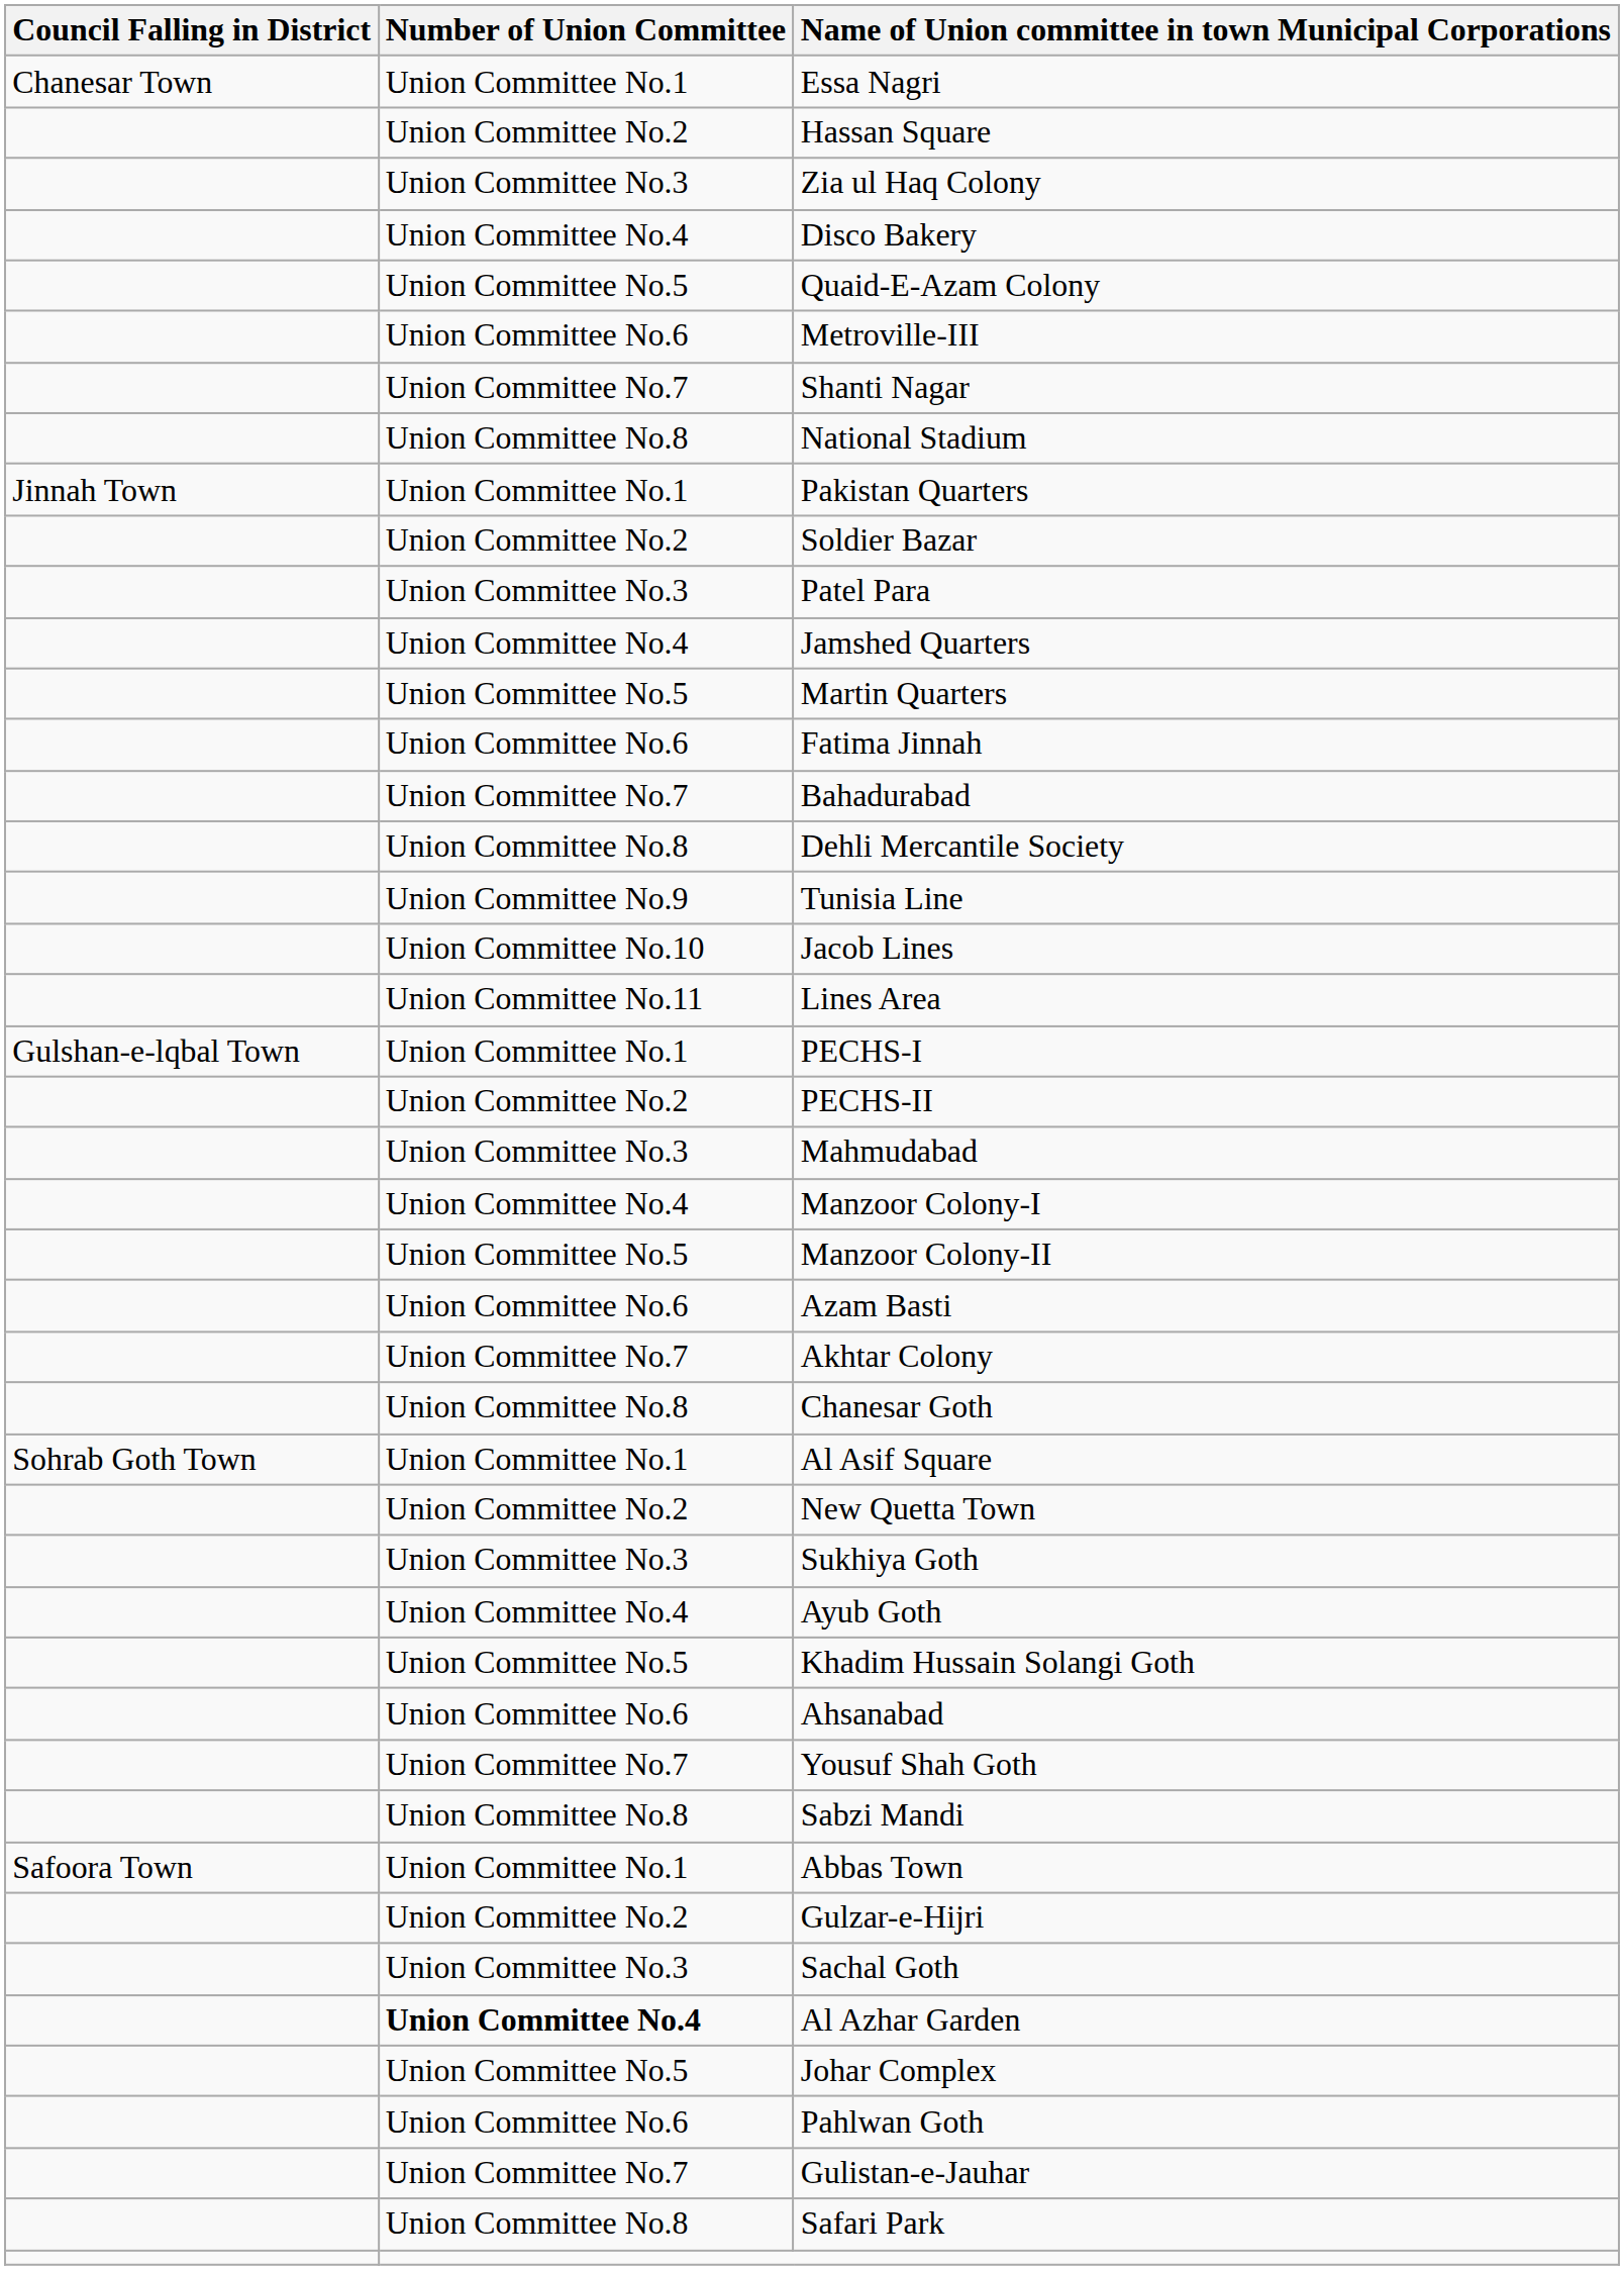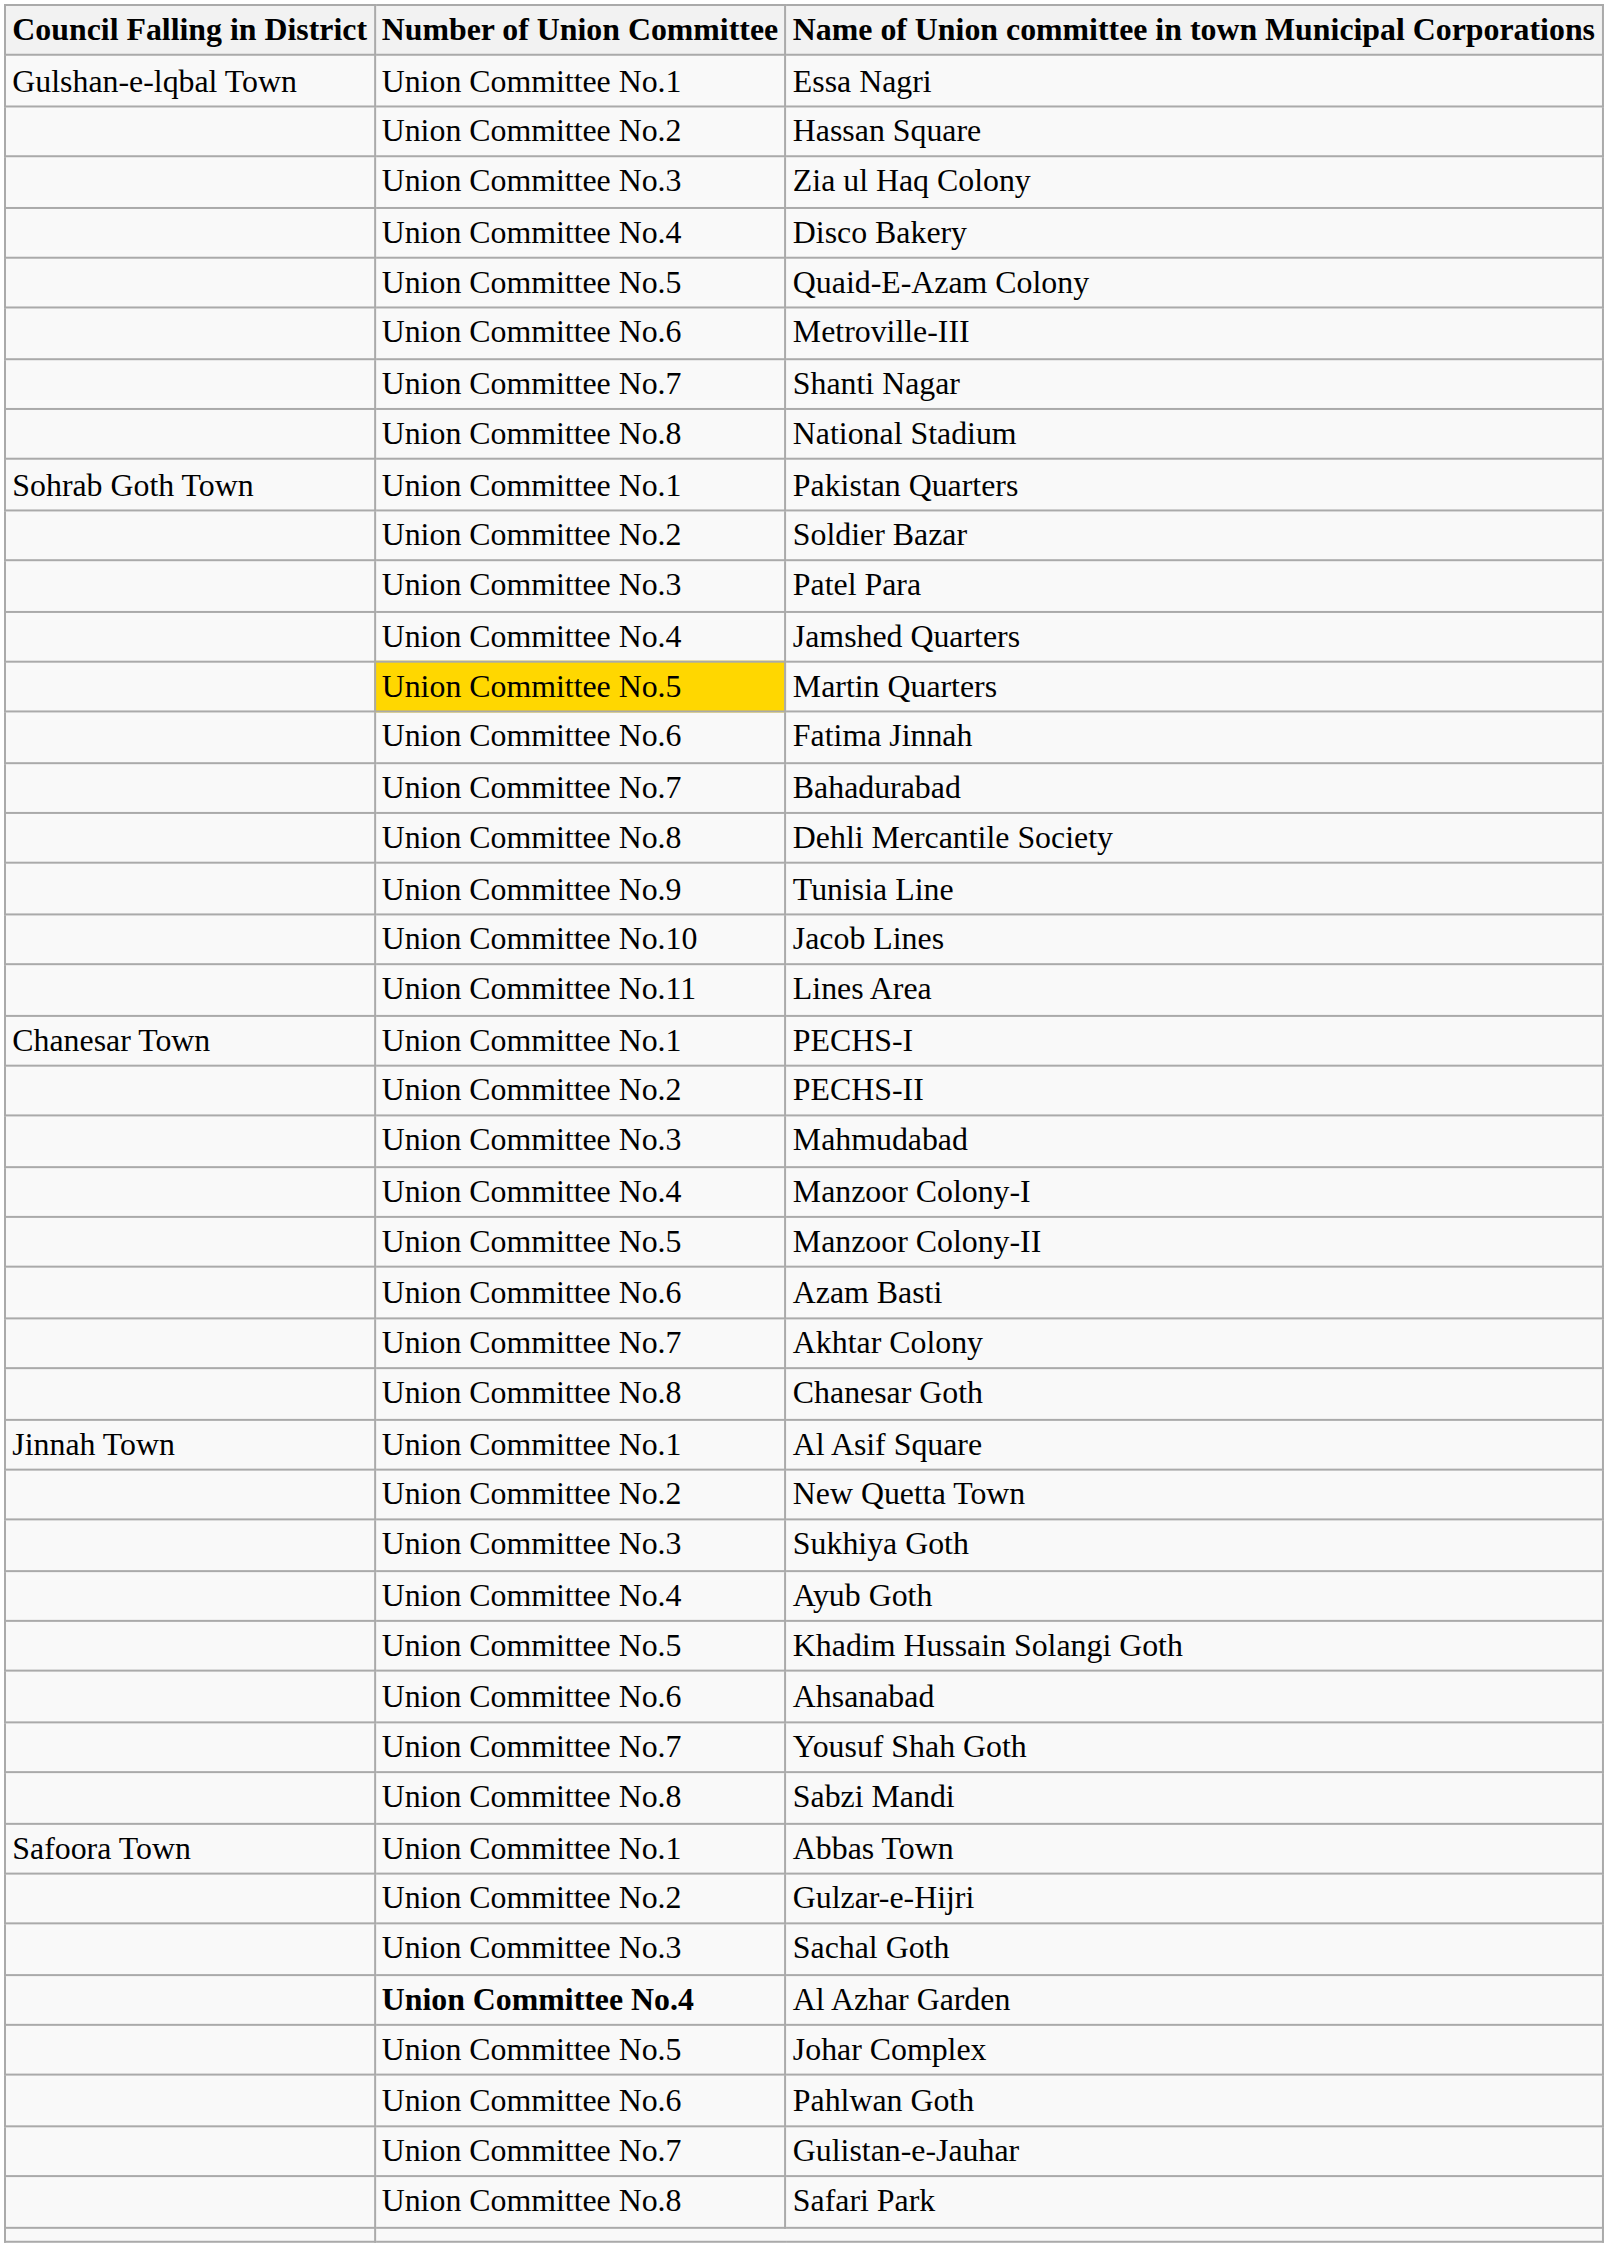 <table class="wikitable">
 <tr>
 <th>Council Falling in District</th>
 <th>Number of Union Committee</th>
 <th>Name of Union committee in town Municipal Corporations</th>
 </tr>
 <tr>
-<td>Chanesar Town</td>
+<td>Gulshan-e-lqbal Town</td>
 <td>Union Committee No.1</td>
 <td>Essa Nagri</td>
 </tr>
 <tr>
 <td></td>
 <td>Union Committee No.2</td>
 <td>Hassan Square</td>
 </tr>
 <tr>
 <td></td>
 <td>Union Committee No.3</td>
 <td>Zia ul Haq Colony</td>
 </tr>
 <tr>
 <td></td>
 <td>Union Committee No.4</td>
 <td>Disco Bakery</td>
 </tr>
 <tr>
 <td></td>
 <td>Union Committee No.5</td>
 <td>Quaid-E-Azam Colony</td>
 </tr>
 <tr>
 <td></td>
 <td>Union Committee No.6</td>
 <td>Metroville-III</td>
 </tr>
 <tr>
 <td></td>
 <td>Union Committee No.7</td>
 <td>Shanti Nagar</td>
 </tr>
 <tr>
 <td></td>
 <td>Union Committee No.8</td>
 <td>National Stadium</td>
 </tr>
 <tr>
-<td>Jinnah Town</td>
+<td>Sohrab Goth Town</td>
 <td>Union Committee No.1</td>
 <td>Pakistan Quarters</td>
 </tr>
 <tr>
 <td></td>
 <td>Union Committee No.2</td>
 <td>Soldier Bazar</td>
 </tr>
 <tr>
 <td></td>
 <td>Union Committee No.3</td>
 <td>Patel Para</td>
 </tr>
 <tr>
 <td></td>
 <td>Union Committee No.4</td>
 <td>Jamshed Quarters</td>
 </tr>
 <tr>
 <td></td>
-<td>Union Committee No.5</td>
+<td style="background: gold;">Union Committee No.5</td>
 <td>Martin Quarters</td>
 </tr>
 <tr>
 <td></td>
 <td>Union Committee No.6</td>
 <td>Fatima Jinnah</td>
 </tr>
 <tr>
 <td></td>
 <td>Union Committee No.7</td>
 <td>Bahadurabad</td>
 </tr>
 <tr>
 <td></td>
 <td>Union Committee No.8</td>
 <td>Dehli Mercantile Society</td>
 </tr>
 <tr>
 <td></td>
 <td>Union Committee No.9</td>
 <td>Tunisia Line</td>
 </tr>
 <tr>
 <td></td>
 <td>Union Committee No.10</td>
 <td>Jacob Lines</td>
 </tr>
 <tr>
 <td></td>
 <td>Union Committee No.11</td>
 <td>Lines Area</td>
 </tr>
 <tr>
-<td>Gulshan-e-lqbal Town</td>
+<td>Chanesar Town</td>
 <td>Union Committee No.1</td>
 <td>PECHS-I</td>
 </tr>
 <tr>
 <td></td>
 <td>Union Committee No.2</td>
 <td>PECHS-II</td>
 </tr>
 <tr>
 <td></td>
 <td>Union Committee No.3</td>
 <td>Mahmudabad</td>
 </tr>
 <tr>
 <td></td>
 <td>Union Committee No.4</td>
 <td>Manzoor Colony-I</td>
 </tr>
 <tr>
 <td></td>
 <td>Union Committee No.5</td>
 <td>Manzoor Colony-II</td>
 </tr>
 <tr>
 <td></td>
 <td>Union Committee No.6</td>
 <td>Azam Basti</td>
 </tr>
 <tr>
 <td></td>
 <td>Union Committee No.7</td>
 <td>Akhtar Colony</td>
 </tr>
 <tr>
 <td></td>
 <td>Union Committee No.8</td>
 <td>Chanesar Goth</td>
 </tr>
 <tr>
-<td>Sohrab Goth Town</td>
+<td>Jinnah Town</td>
 <td>Union Committee No.1</td>
 <td>Al Asif Square</td>
 </tr>
 <tr>
 <td></td>
 <td>Union Committee No.2</td>
 <td>New Quetta Town</td>
 </tr>
 <tr>
 <td></td>
 <td>Union Committee No.3</td>
 <td>Sukhiya Goth</td>
 </tr>
 <tr>
 <td></td>
 <td>Union Committee No.4</td>
 <td>Ayub Goth</td>
 </tr>
 <tr>
 <td></td>
 <td>Union Committee No.5</td>
 <td>Khadim Hussain Solangi Goth</td>
 </tr>
 <tr>
 <td></td>
 <td>Union Committee No.6</td>
 <td>Ahsanabad</td>
 </tr>
 <tr>
 <td></td>
 <td>Union Committee No.7</td>
 <td>Yousuf Shah Goth</td>
 </tr>
 <tr>
 <td></td>
 <td>Union Committee No.8</td>
 <td>Sabzi Mandi</td>
 </tr>
 <tr>
 <td>Safoora Town</td>
 <td>Union Committee No.1</td>
 <td>Abbas Town</td>
 </tr>
 <tr>
 <td></td>
 <td>Union Committee No.2</td>
 <td>Gulzar-e-Hijri</td>
 </tr>
 <tr>
 <td></td>
 <td>Union Committee No.3</td>
 <td>Sachal Goth</td>
 </tr>
 <tr>
 <td></td>
 <td><strong>Union Committee No.4</strong></td>
 <td>Al Azhar Garden</td>
 </tr>
 <tr>
 <td></td>
 <td>Union Committee No.5</td>
 <td>Johar Complex</td>
 </tr>
 <tr>
 <td></td>
 <td>Union Committee No.6</td>
 <td>Pahlwan Goth</td>
 </tr>
 <tr>
 <td></td>
 <td>Union Committee No.7</td>
 <td>Gulistan-e-Jauhar</td>
 </tr>
 <tr>
 <td></td>
 <td>Union Committee No.8</td>
 <td>Safari Park</td>
 </tr>
 <tr>
 <td></td>
 </tr>
 </table>
